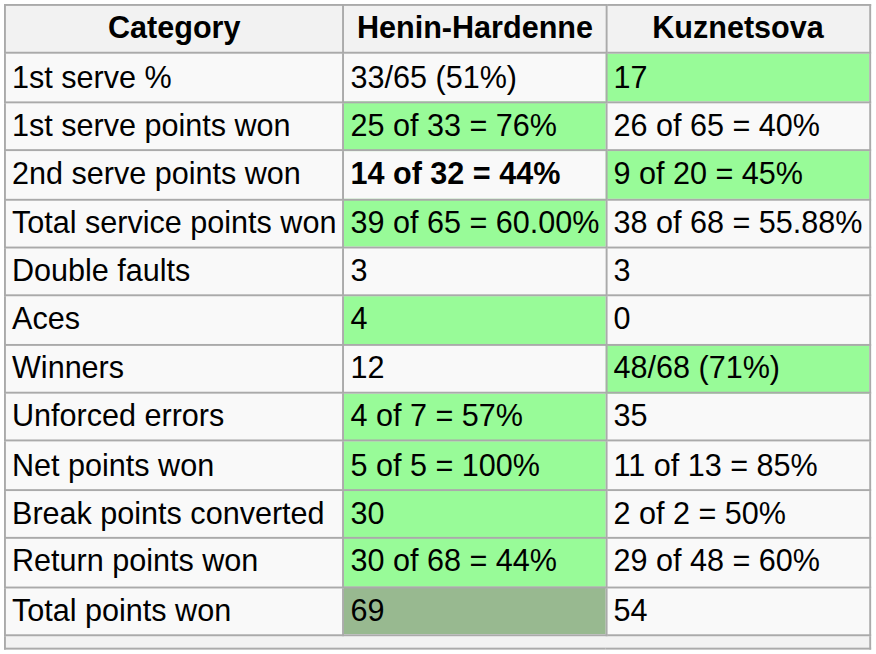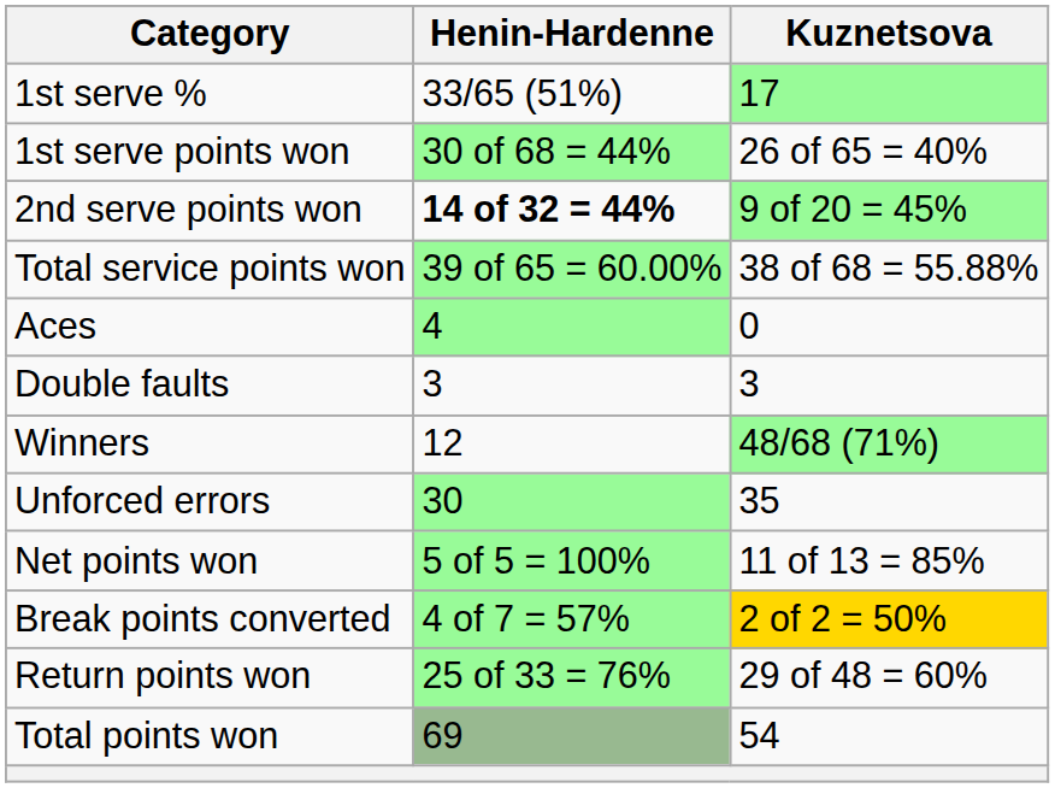 <table class="wikitable">
 <tr>
 <th>Category</th>
 <th> Henin-Hardenne</th>
 <th> Kuznetsova</th>
 </tr>
 <tr>
 <td>1st serve %</td>
 <td>33/65 (51%)</td>
 <td bgcolor=98FB98>17</td>
 </tr>
 <tr>
 <td>1st serve points won</td>
-<td bgcolor=98FB98>25 of 33 = 76%</td>
+<td bgcolor=98FB98>30 of 68 = 44%</td>
 <td>26 of 65 = 40%</td>
 </tr>
 <tr>
 <td>2nd serve points won</td>
 <td><strong>14 of 32 = 44%</strong></td>
 <td bgcolor=98FB98>9 of 20 = 45%</td>
 </tr>
 <tr>
 <td>Total service points won</td>
 <td bgcolor=98FB98>39 of 65 = 60.00%</td>
 <td>38 of 68 = 55.88%</td>
 </tr>
 <tr>
+<td>Aces</td>
+<td bgcolor=98FB98>4</td>
+<td>0</td>
+</tr>
+<tr>
 <td>Double faults</td>
 <td>3</td>
 <td>3</td>
-</tr>
-<tr>
-<td>Aces</td>
-<td bgcolor=98FB98>4</td>
-<td>0</td>
 </tr>
 <tr>
 <td>Winners</td>
 <td>12</td>
 <td bgcolor=98FB98>48/68 (71%)</td>
 </tr>
 <tr>
 <td>Unforced errors</td>
-<td bgcolor=98FB98>4 of 7 = 57%</td>
+<td bgcolor=98FB98>30</td>
 <td>35</td>
 </tr>
 <tr>
 <td>Net points won</td>
 <td bgcolor=98FB98>5 of 5 = 100%</td>
 <td>11 of 13 = 85%</td>
 </tr>
 <tr>
 <td>Break points converted</td>
-<td bgcolor=98FB98>30</td>
-<td>2 of 2 = 50%</td>
+<td bgcolor=98FB98>4 of 7 = 57%</td>
+<td style="background: gold;">2 of 2 = 50%</td>
 </tr>
 <tr>
 <td>Return points won</td>
-<td bgcolor=98FB98>30 of 68 = 44%</td>
+<td bgcolor=98FB98>25 of 33 = 76%</td>
 <td>29 of 48 = 60%</td>
 </tr>
 <tr>
 <td>Total points won</td>
 <td bgcolor=98FB989>69</td>
 <td>54</td>
 </tr>
 <tr>
 <th colspan=3></th>
 </tr>
 </table>
